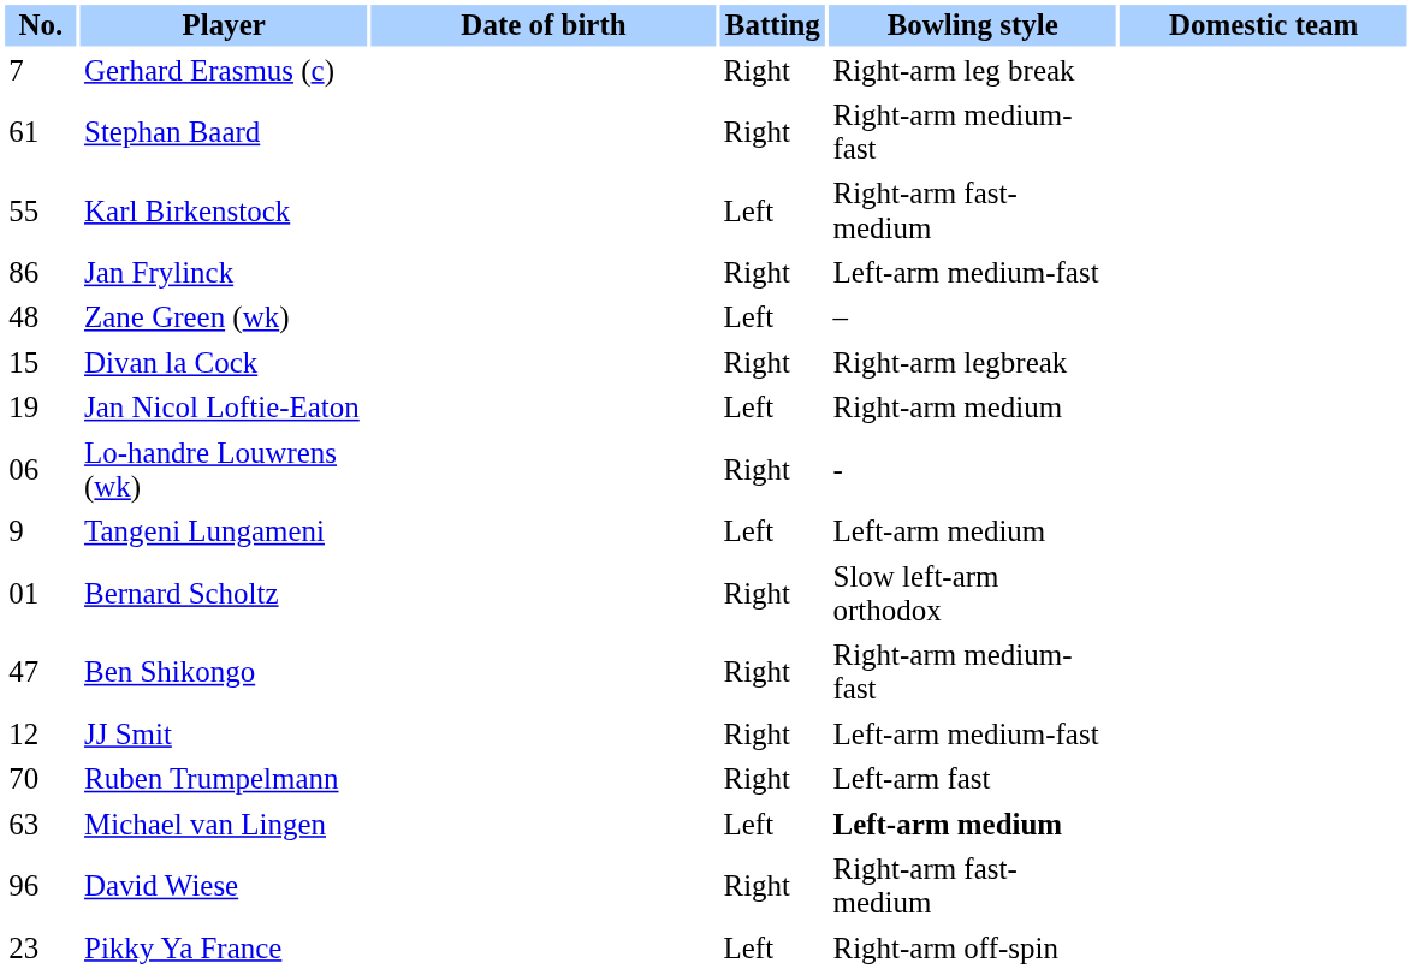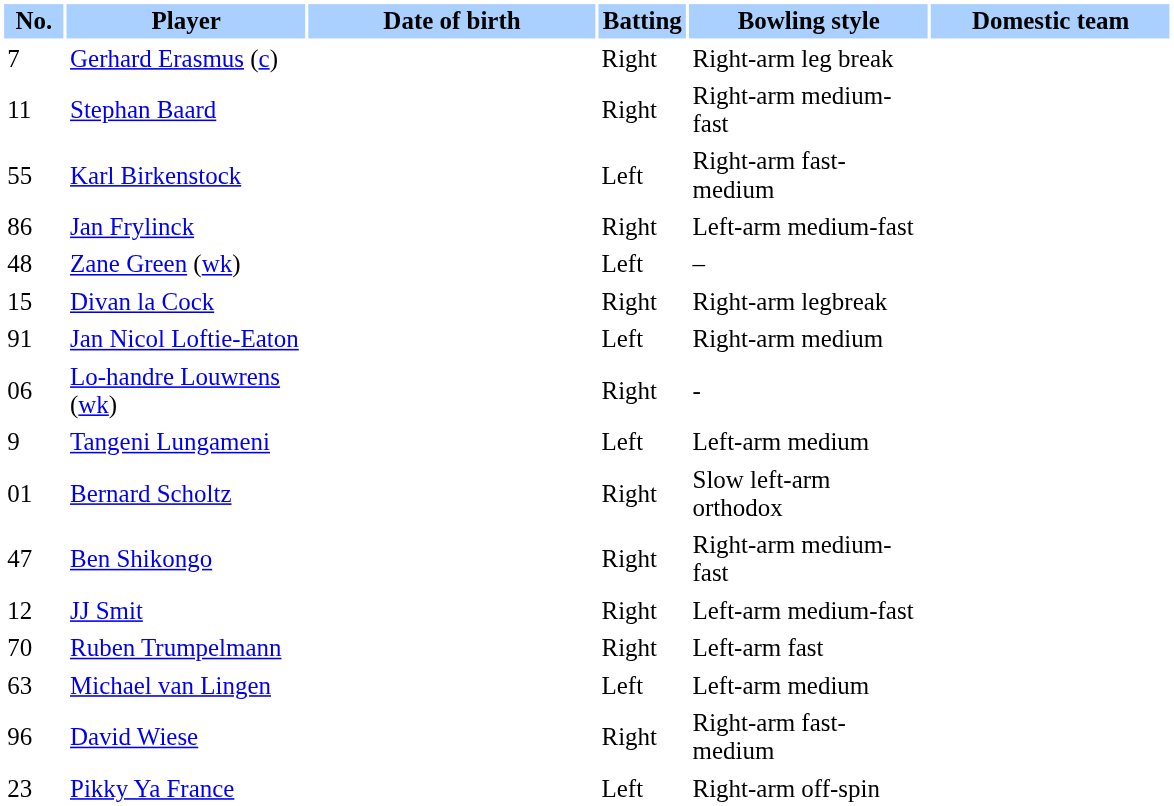 <table class="sortable" style="width:85%;" border="0" cellspacing="2" cellpadding="2">
 <tr style="background:#aad0ff;">
 <th scope="col" width="5%">No.</th>
 <th width=20%>Player</th>
 <th width=24%>Date of birth</th>
 <th width=6%>Batting</th>
 <th width=20%>Bowling style</th>
 <th width=20%>Domestic team</th>
 </tr>
 <tr>
 <td>7</td>
 <td><a href='#'>Gerhard Erasmus</a> (<a href='#'>c</a>)</td>
 <td></td>
 <td>Right</td>
 <td>Right-arm leg break</td>
 <td></td>
 </tr>
 <tr>
-<td>61</td>
+<td>11</td>
 <td><a href='#'>Stephan Baard</a></td>
 <td></td>
 <td>Right</td>
 <td>Right-arm medium-fast</td>
 <td></td>
 </tr>
 <tr>
 <td>55</td>
 <td><a href='#'>Karl Birkenstock</a></td>
 <td></td>
 <td>Left</td>
 <td>Right-arm fast-medium</td>
 </tr>
 <tr>
 <td>86</td>
 <td><a href='#'>Jan Frylinck</a></td>
 <td></td>
 <td>Right</td>
 <td>Left-arm medium-fast</td>
 <td></td>
 </tr>
 <tr>
 <td>48</td>
 <td><a href='#'>Zane Green</a> (<a href='#'>wk</a>)</td>
 <td></td>
 <td>Left</td>
 <td>–</td>
 </tr>
 <tr>
 <td>15</td>
 <td><a href='#'>Divan la Cock</a></td>
 <td></td>
 <td>Right</td>
 <td>Right-arm legbreak</td>
 <td></td>
 </tr>
 <tr>
-<td>19</td>
+<td>91</td>
 <td><a href='#'>Jan Nicol Loftie-Eaton</a></td>
 <td></td>
 <td>Left</td>
 <td>Right-arm medium</td>
 <td></td>
 </tr>
 <tr>
 <td>06</td>
 <td><a href='#'>Lo-handre Louwrens</a> (<a href='#'>wk</a>)</td>
 <td></td>
 <td>Right</td>
 <td>-</td>
 <td></td>
 </tr>
 <tr>
 <td>9</td>
 <td><a href='#'>Tangeni Lungameni</a></td>
 <td></td>
 <td>Left</td>
 <td>Left-arm medium</td>
 <td></td>
 </tr>
 <tr>
 <td>01</td>
 <td><a href='#'>Bernard Scholtz</a></td>
 <td></td>
 <td>Right</td>
 <td>Slow left-arm orthodox</td>
 <td></td>
 </tr>
 <tr>
 <td>47</td>
 <td><a href='#'>Ben Shikongo</a></td>
 <td></td>
 <td>Right</td>
 <td>Right-arm medium-fast</td>
 <td></td>
 </tr>
 <tr>
 <td>12</td>
 <td><a href='#'>JJ Smit</a></td>
 <td></td>
 <td>Right</td>
 <td>Left-arm medium-fast</td>
 <td></td>
 </tr>
 <tr>
 <td>70</td>
 <td><a href='#'>Ruben Trumpelmann</a></td>
 <td></td>
 <td>Right</td>
 <td>Left-arm fast</td>
 <td></td>
 </tr>
 <tr>
 <td>63</td>
 <td><a href='#'>Michael van Lingen</a></td>
 <td></td>
 <td>Left</td>
-<td><strong>Left-arm medium</strong></td>
+<td>Left-arm medium</td>
 <td></td>
 </tr>
 <tr>
 <td>96</td>
 <td><a href='#'>David Wiese</a></td>
 <td></td>
 <td>Right</td>
 <td>Right-arm fast-medium</td>
 <td></td>
 </tr>
 <tr>
 <td>23</td>
 <td><a href='#'>Pikky Ya France</a></td>
 <td></td>
 <td>Left</td>
 <td>Right-arm off-spin</td>
 <td></td>
 </tr>
 <tr>
 </tr>
 </table>
